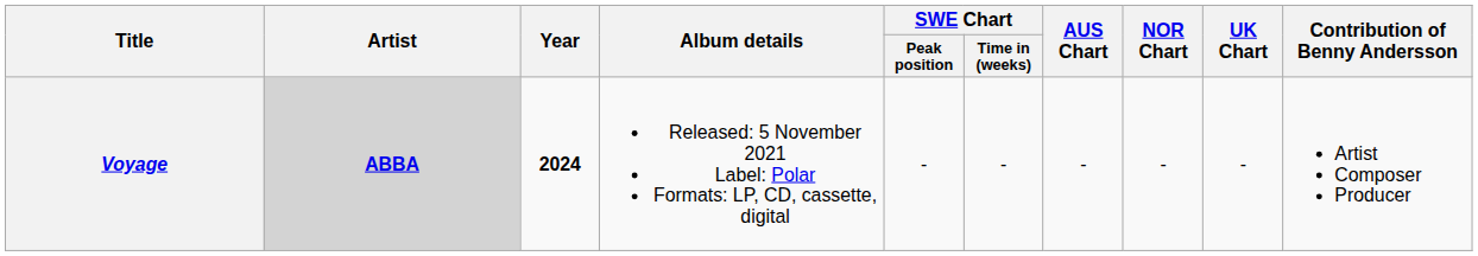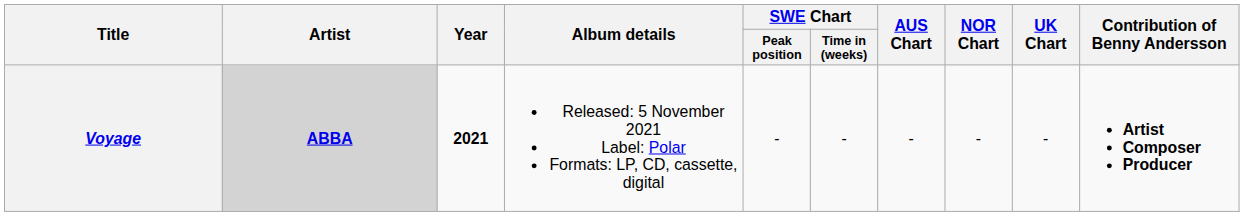 <table class="wikitable plainrowheaders" style="text-align:center;" border="1">
 <tr>
 <th scope="col" rowspan="2" style="width:15em;">Title</th>
 <th scope="col" rowspan="2" style="width:15em;">Artist</th>
 <th scope="col" rowspan="2" style="width:4em;">Year</th>
 <th scope="col" rowspan="2" style="width:16em;">Album details</th>
 <th scope="col" colspan="2"><a href='#'>SWE</a> Chart</th>
 <th scope="col" rowspan="2" style="width:4em;"><a href='#'>AUS</a> Chart</th>
 <th scope="col" rowspan="2" style="width:4em;"><a href='#'>NOR</a><br>Chart</th>
 <th scope="col" rowspan="2" style="width:4em;"><a href='#'>UK</a><br>Chart</th>
 <th scope="col" rowspan="2" style="width:10em;">Contribution of<br>Benny Andersson</th>
 </tr>
 <tr>
 <th scope="col" style="width:5em;font-size:80%;">Peak position</th>
 <th scope="col" style="width:5em;font-size:80%;">Time in<br>(weeks)</th>
 </tr>
 <tr>
 <th scope="row"><em><a href='#'>Voyage</a></em></th>
 <td style="background: lightgrey;"><strong><a href='#'>ABBA</a></strong></td>
-<td rowspan="1"><strong>2024</strong></td>
+<td rowspan="1"><strong>2021</strong></td>
 <td><br><ul><li>Released: 5 November 2021</li><li>Label: <a href='#'>Polar</a></li><li>Formats: LP, CD, cassette, digital</li></ul></td>
 <td>-</td>
 <td>-</td>
 <td>-</td>
 <td>-</td>
 <td>-</td>
-<td style="text-align:left;"><br><ul><li>Artist</li><li>Composer</li><li>Producer</li></ul></td>
+<td style="text-align:left;"><strong><br><ul><li>Artist</li><li>Composer</li><li>Producer</li></ul></strong></td>
 </tr>
 </table>
